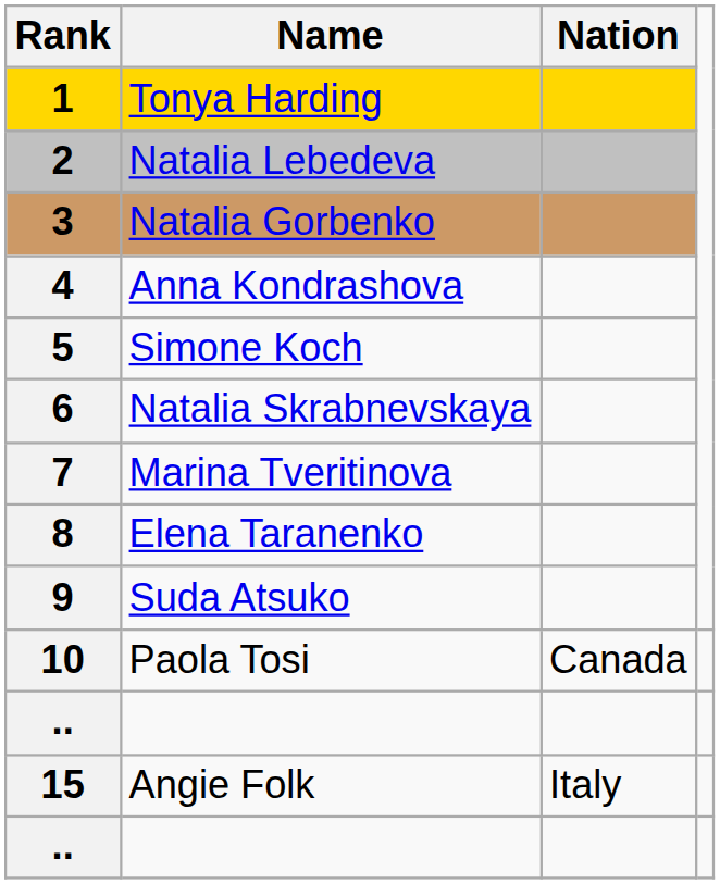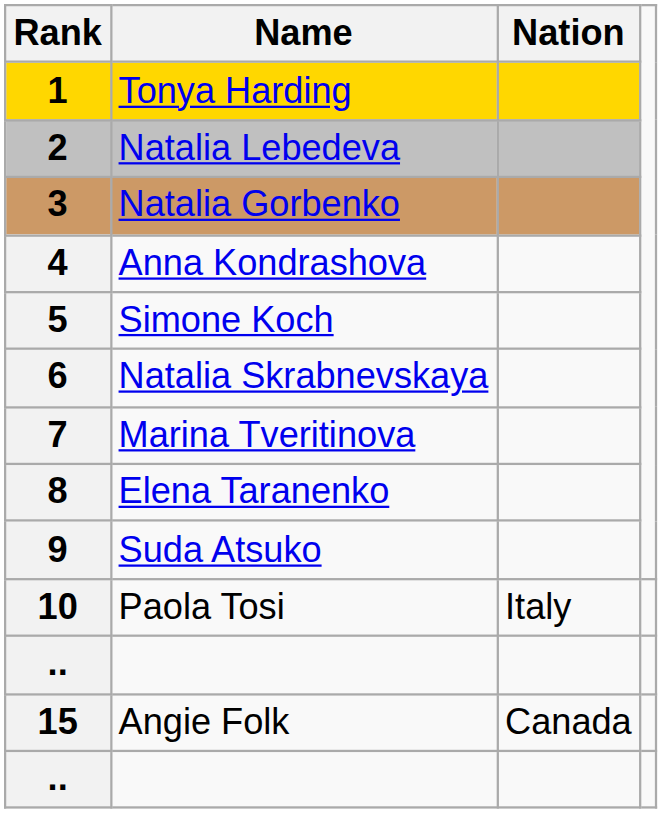 <table class="wikitable">
 <tr>
 <th>Rank</th>
 <th>Name</th>
 <th>Nation</th>
 </tr>
 <tr bgcolor="gold">
 <td align="center"><strong>1</strong></td>
 <td><a href='#'>Tonya Harding</a></td>
 <td></td>
 </tr>
 <tr bgcolor="silver">
 <td align="center"><strong>2</strong></td>
 <td><a href='#'>Natalia Lebedeva</a></td>
 <td></td>
 </tr>
 <tr bgcolor="cc9966">
 <td align="center"><strong>3</strong></td>
 <td><a href='#'>Natalia Gorbenko</a></td>
 <td></td>
 </tr>
 <tr>
 <th>4</th>
 <td><a href='#'>Anna Kondrashova</a></td>
 <td></td>
 </tr>
 <tr>
 <th>5</th>
 <td><a href='#'>Simone Koch</a></td>
 <td></td>
 </tr>
 <tr>
 <th>6</th>
 <td><a href='#'>Natalia Skrabnevskaya</a></td>
 <td></td>
 </tr>
 <tr>
 <th>7</th>
 <td><a href='#'>Marina Tveritinova</a></td>
 <td></td>
 </tr>
 <tr>
 <th>8</th>
 <td><a href='#'>Elena Taranenko</a></td>
 <td></td>
 </tr>
 <tr>
 <th>9</th>
 <td><a href='#'>Suda Atsuko</a></td>
 <td></td>
 </tr>
 <tr>
 <th>10</th>
 <td>Paola Tosi</td>
-<td>Canada</td>
+<td {>Italy</td>
 <td></td>
 </tr>
 <tr>
 <th>..</th>
 <td></td>
 <td></td>
 <td></td>
 </tr>
 <tr>
 <th>15</th>
 <td>Angie Folk</td>
-<td {>Italy</td>
+<td>Canada</td>
 <td></td>
 </tr>
 <tr>
 <th>..</th>
 <td></td>
 <td></td>
 <td></td>
 </tr>
 </table>
